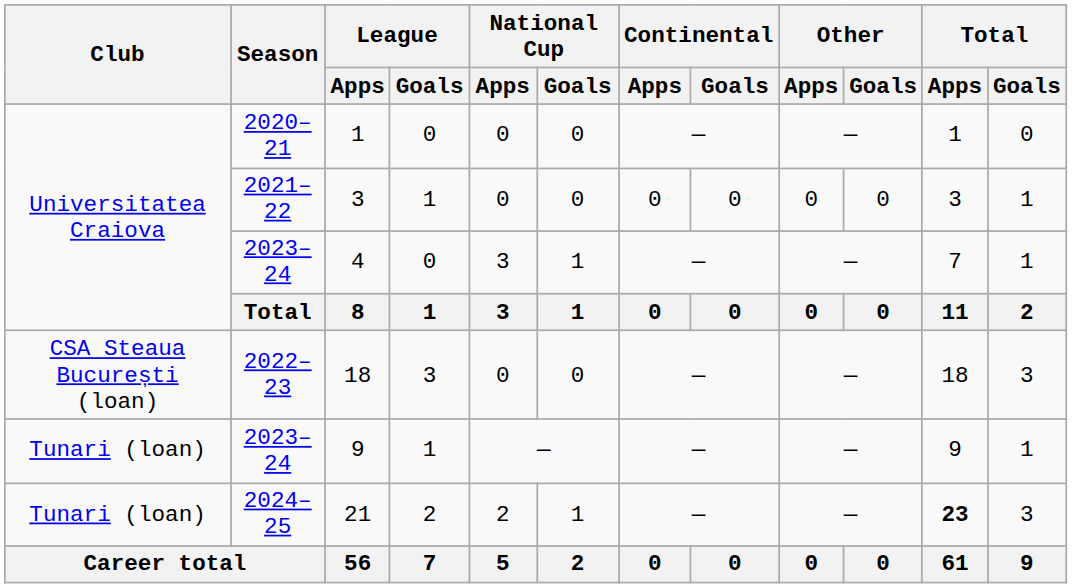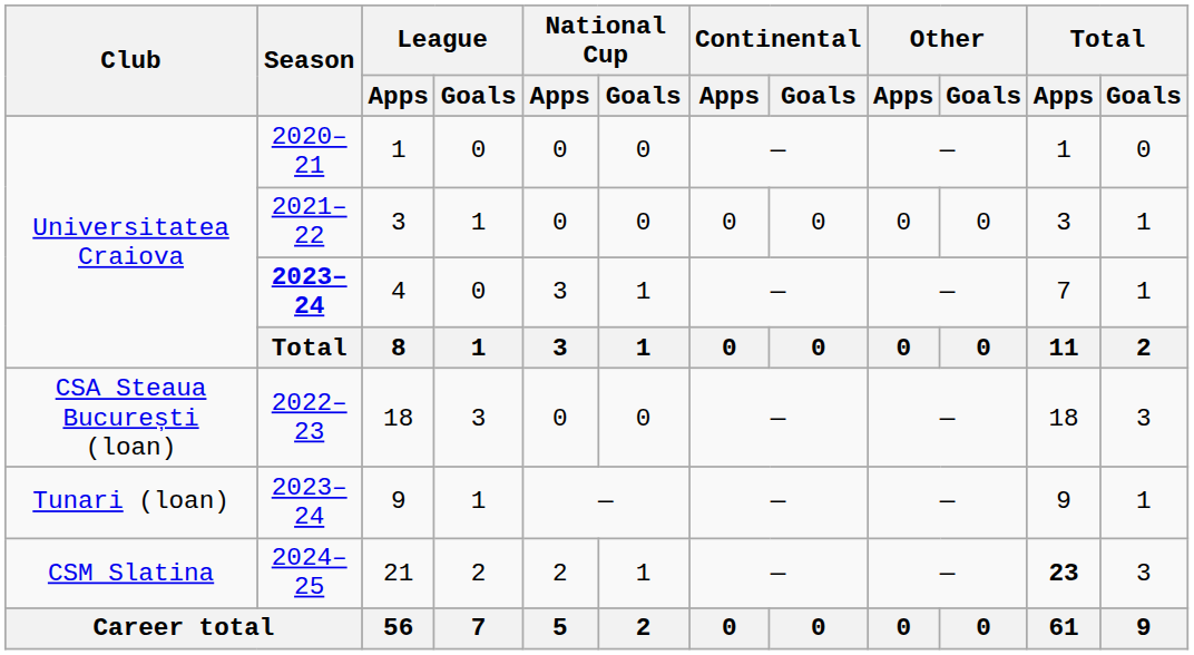 <table class="wikitable" style="text-align:center">
 <tr>
 <th rowspan="2">Club</th>
 <th rowspan="2">Season</th>
 <th colspan="2">League</th>
 <th colspan="2">National Cup</th>
 <th colspan="2">Continental</th>
 <th colspan="2">Other</th>
 <th colspan="2">Total</th>
 </tr>
 <tr>
 <th>Apps</th>
 <th>Goals</th>
 <th>Apps</th>
 <th>Goals</th>
 <th>Apps</th>
 <th>Goals</th>
 <th>Apps</th>
 <th>Goals</th>
 <th>Apps</th>
 <th>Goals</th>
 </tr>
 <tr>
 <td rowspan="4"><a href='#'>Universitatea Craiova</a></td>
 <td><a href='#'>2020–21</a></td>
 <td>1</td>
 <td>0</td>
 <td>0</td>
 <td>0</td>
 <td colspan="2">—</td>
 <td colspan="2">—</td>
 <td>1</td>
 <td>0</td>
 </tr>
 <tr>
 <td><a href='#'>2021–22</a></td>
 <td>3</td>
 <td>1</td>
 <td>0</td>
 <td>0</td>
 <td>0</td>
 <td>0</td>
 <td>0</td>
 <td>0</td>
 <td>3</td>
 <td>1</td>
 </tr>
 <tr>
-<td><a href='#'>2023–24</a></td>
+<td><strong><a href='#'>2023–24</a></strong></td>
 <td>4</td>
 <td>0</td>
 <td>3</td>
 <td>1</td>
 <td colspan="2">—</td>
 <td colspan="2">—</td>
 <td>7</td>
 <td>1</td>
 </tr>
 <tr>
 <th colspan="1">Total</th>
 <th>8</th>
 <th>1</th>
 <th>3</th>
 <th>1</th>
 <th>0</th>
 <th>0</th>
 <th>0</th>
 <th>0</th>
 <th>11</th>
 <th>2</th>
 </tr>
 <tr>
 <td><a href='#'>CSA Steaua București</a> (loan)</td>
 <td><a href='#'>2022–23</a></td>
 <td>18</td>
 <td>3</td>
 <td>0</td>
 <td>0</td>
 <td colspan="2">—</td>
 <td colspan="2">—</td>
 <td>18</td>
 <td>3</td>
 </tr>
 <tr>
 <td><a href='#'>Tunari</a> (loan)</td>
 <td><a href='#'>2023–24</a></td>
 <td>9</td>
 <td>1</td>
 <td colspan="2">—</td>
 <td colspan="2">—</td>
 <td colspan="2">—</td>
 <td>9</td>
 <td>1</td>
 </tr>
 <tr>
-<td><a href='#'>Tunari</a> (loan)</td>
+<td><a href='#'>CSM Slatina</a></td>
 <td><a href='#'>2024–25</a></td>
 <td>21</td>
 <td>2</td>
 <td>2</td>
 <td>1</td>
 <td colspan="2">—</td>
 <td colspan="2">—</td>
 <td><strong>23</strong></td>
 <td>3</td>
 </tr>
 <tr>
 <th colspan="2">Career total</th>
 <th>56</th>
 <th>7</th>
 <th>5</th>
 <th>2</th>
 <th>0</th>
 <th>0</th>
 <th>0</th>
 <th>0</th>
 <th>61</th>
 <th>9</th>
 </tr>
 </table>
